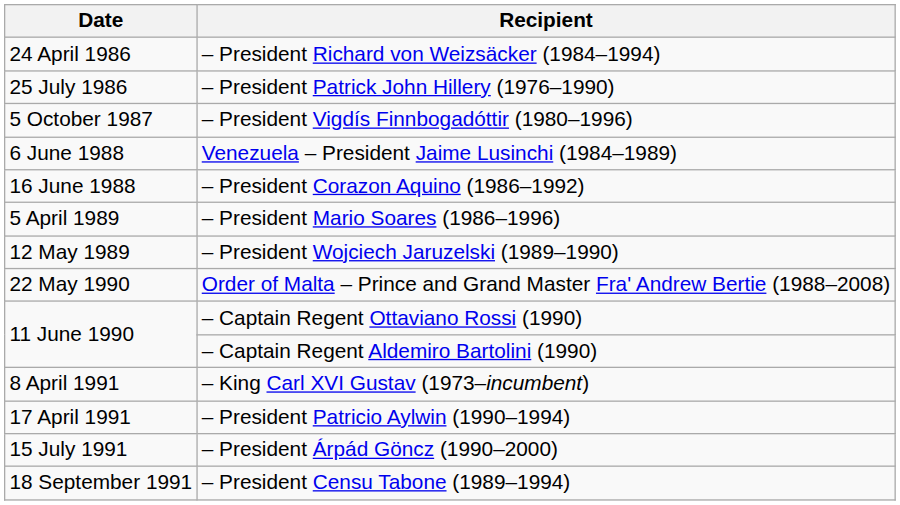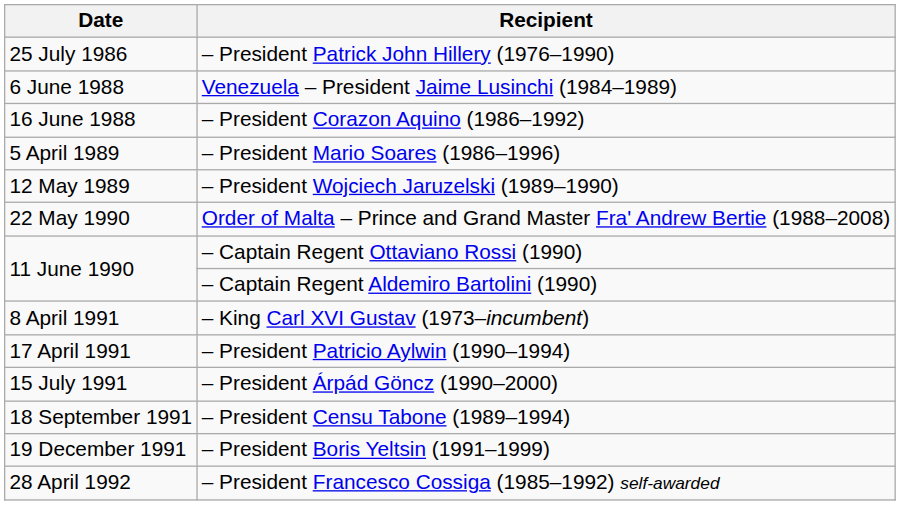 <table class="wikitable">
 <tr>
 <th>Date</th>
 <th>Recipient</th>
 </tr>
 <tr>
-<td>24 April 1986</td>
-<td> – President <a href='#'>Richard von Weizsäcker</a> (1984–1994)</td>
-</tr>
-<tr>
 <td>25 July 1986</td>
 <td> – President <a href='#'>Patrick John Hillery</a> (1976–1990)</td>
-</tr>
-<tr>
-<td>5 October 1987</td>
-<td> – President <a href='#'>Vigdís Finnbogadóttir</a> (1980–1996)</td>
 </tr>
 <tr>
 <td>6 June 1988</td>
 <td> <a href='#'>Venezuela</a> – President <a href='#'>Jaime Lusinchi</a> (1984–1989)</td>
 </tr>
 <tr>
 <td>16 June 1988</td>
 <td> – President <a href='#'>Corazon Aquino</a> (1986–1992)</td>
 </tr>
 <tr>
 <td>5 April 1989</td>
 <td> – President <a href='#'>Mario Soares</a> (1986–1996)</td>
 </tr>
 <tr>
 <td>12 May 1989</td>
 <td> – President <a href='#'>Wojciech Jaruzelski</a> (1989–1990)</td>
 </tr>
 <tr>
 <td>22 May 1990</td>
 <td> <a href='#'>Order of Malta</a> – Prince and Grand Master <a href='#'>Fra' Andrew Bertie</a> (1988–2008)</td>
 </tr>
 <tr>
 <td rowspan=2>11 June 1990</td>
 <td> – Captain Regent <a href='#'>Ottaviano Rossi</a> (1990)</td>
 </tr>
 <tr>
 <td> – Captain Regent <a href='#'>Aldemiro Bartolini</a> (1990)</td>
 </tr>
 <tr>
 <td>8 April 1991</td>
 <td> – King <a href='#'>Carl XVI Gustav</a> (1973–<em>incumbent</em>)</td>
 </tr>
 <tr>
 <td>17 April 1991</td>
 <td> – President <a href='#'>Patricio Aylwin</a> (1990–1994)</td>
 </tr>
 <tr>
 <td>15 July 1991</td>
 <td> – President <a href='#'>Árpád Göncz</a> (1990–2000)</td>
 </tr>
 <tr>
 <td>18 September 1991</td>
 <td> – President <a href='#'>Censu Tabone</a> (1989–1994)</td>
 </tr>
+<tr>
+<td>19 December 1991</td>
+<td> – President <a href='#'>Boris Yeltsin</a> (1991–1999)</td>
+</tr>
+<tr>
+<td>28 April 1992</td>
+<td> – President <a href='#'>Francesco Cossiga</a> (1985–1992) <small><em>self-awarded</em></small></td>
+</tr>
 </table>
